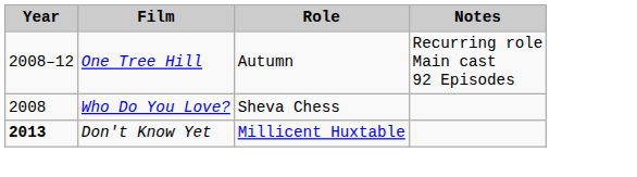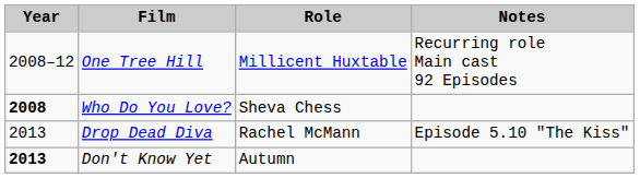 <table class="wikitable" style="font-size:90%;">
 <tr>
 <th style="background: #CCCCCC;">Year</th>
 <th style="background: #CCCCCC;">Film</th>
 <th style="background: #CCCCCC;">Role</th>
 <th style="background: #CCCCCC;">Notes</th>
 </tr>
 <tr>
 <td>2008–12</td>
 <td><em><a href='#'>One Tree Hill</a></em></td>
-<td>Autumn</td>
+<td><a href='#'>Millicent Huxtable</a></td>
 <td>Recurring role  <br> Main cast <br> 92 Episodes</td>
 </tr>
 <tr>
-<td>2008</td>
+<td><strong>2008</strong></td>
 <td><em><a href='#'>Who Do You Love?</a></em></td>
 <td>Sheva Chess</td>
 <td></td>
 </tr>
 <tr>
+<td>2013</td>
+<td><em><a href='#'>Drop Dead Diva</a></em></td>
+<td>Rachel McMann</td>
+<td>Episode 5.10 "The Kiss"</td>
+</tr>
+<tr>
 <td><strong>2013</strong></td>
 <td><em>Don't Know Yet</em></td>
-<td><a href='#'>Millicent Huxtable</a></td>
+<td>Autumn</td>
 <td></td>
 </tr>
 </table>
